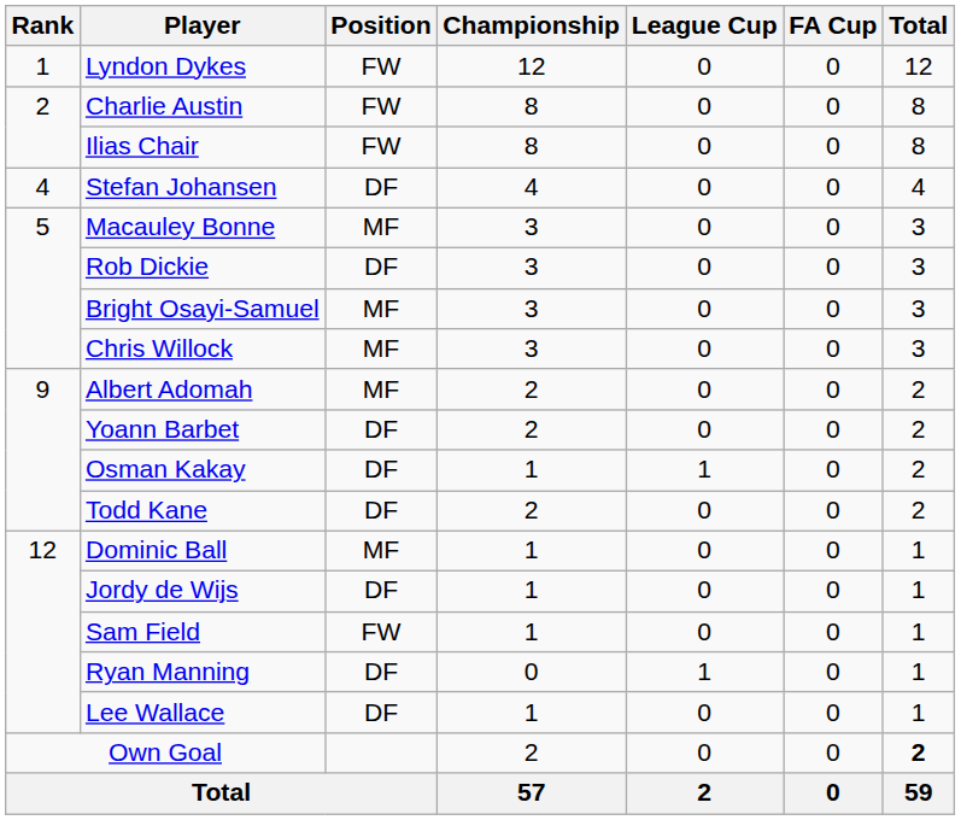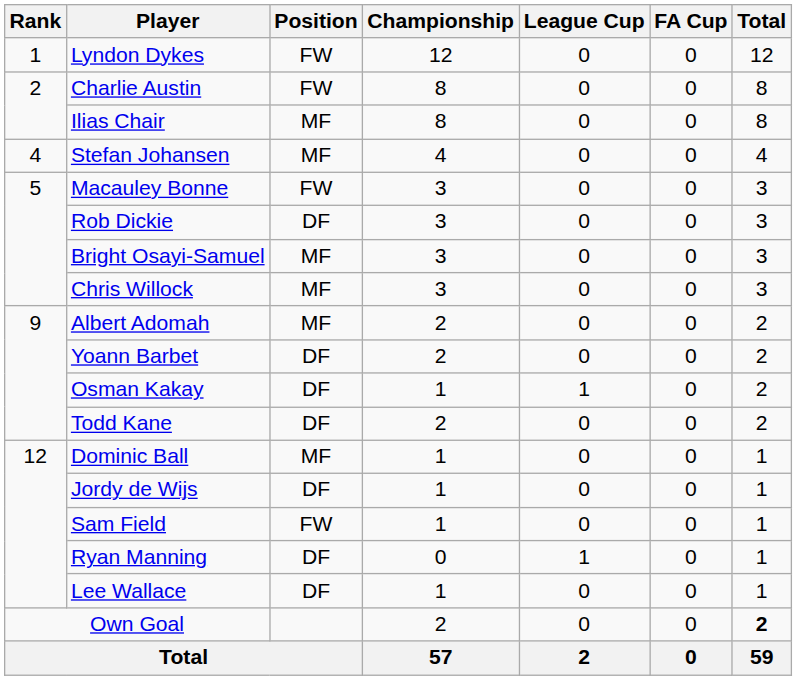 <table class="wikitable">
 <tr>
 <th>Rank</th>
 <th>Player</th>
 <th>Position</th>
 <th>Championship</th>
 <th>League Cup</th>
 <th>FA Cup</th>
 <th>Total</th>
 </tr>
 <tr>
 <td align=center valign=top rowspan=1>1</td>
 <td> <a href='#'>Lyndon Dykes</a></td>
 <td align=center>FW</td>
 <td align=center>12</td>
 <td align=center>0</td>
 <td align=center>0</td>
 <td align=center>12</td>
 </tr>
 <tr>
 <td align=center valign=top rowspan=2>2</td>
 <td> <a href='#'>Charlie Austin</a></td>
 <td align=center>FW</td>
 <td align=center>8</td>
 <td align=center>0</td>
 <td align=center>0</td>
 <td align=center>8</td>
 </tr>
 <tr>
 <td> <a href='#'>Ilias Chair</a></td>
-<td align=center>FW</td>
+<td align=center>MF</td>
 <td align=center>8</td>
 <td align=center>0</td>
 <td align=center>0</td>
 <td align=center>8</td>
 </tr>
 <tr>
 <td align=center valign=top rowspan=1>4</td>
 <td> <a href='#'>Stefan Johansen</a></td>
-<td align=center>DF</td>
+<td align=center>MF</td>
 <td align=center>4</td>
 <td align=center>0</td>
 <td align=center>0</td>
 <td align=center>4</td>
 </tr>
 <tr>
 <td align=center valign=top rowspan=4>5</td>
 <td> <a href='#'>Macauley Bonne</a></td>
-<td align=center>MF</td>
+<td align=center>FW</td>
 <td align=center>3</td>
 <td align=center>0</td>
 <td align=center>0</td>
 <td align=center>3</td>
 </tr>
 <tr>
 <td> <a href='#'>Rob Dickie</a></td>
 <td align=center>DF</td>
 <td align=center>3</td>
 <td align=center>0</td>
 <td align=center>0</td>
 <td align=center>3</td>
 </tr>
 <tr>
 <td> <a href='#'>Bright Osayi-Samuel</a></td>
 <td align=center>MF</td>
 <td align=center>3</td>
 <td align=center>0</td>
 <td align=center>0</td>
 <td align=center>3</td>
 </tr>
 <tr>
 <td> <a href='#'>Chris Willock</a></td>
 <td align=center>MF</td>
 <td align=center>3</td>
 <td align=center>0</td>
 <td align=center>0</td>
 <td align=center>3</td>
 </tr>
 <tr>
 <td align=center valign=top rowspan=4>9</td>
 <td> <a href='#'>Albert Adomah</a></td>
 <td align=center>MF</td>
 <td align=center>2</td>
 <td align=center>0</td>
 <td align=center>0</td>
 <td align=center>2</td>
 </tr>
 <tr>
 <td> <a href='#'>Yoann Barbet</a></td>
 <td align=center>DF</td>
 <td align=center>2</td>
 <td align=center>0</td>
 <td align=center>0</td>
 <td align=center>2</td>
 </tr>
 <tr>
 <td> <a href='#'>Osman Kakay</a></td>
 <td align=center>DF</td>
 <td align=center>1</td>
 <td align=center>1</td>
 <td align=center>0</td>
 <td align=center>2</td>
 </tr>
 <tr>
 <td> <a href='#'>Todd Kane</a></td>
 <td align=center>DF</td>
 <td align=center>2</td>
 <td align=center>0</td>
 <td align=center>0</td>
 <td align=center>2</td>
 </tr>
 <tr>
 <td align=center valign=top rowspan=5>12</td>
 <td> <a href='#'>Dominic Ball</a></td>
 <td align=center>MF</td>
 <td align=center>1</td>
 <td align=center>0</td>
 <td align=center>0</td>
 <td align=center>1</td>
 </tr>
 <tr>
 <td> <a href='#'>Jordy de Wijs</a></td>
 <td align=center>DF</td>
 <td align=center>1</td>
 <td align=center>0</td>
 <td align=center>0</td>
 <td align=center>1</td>
 </tr>
 <tr>
 <td> <a href='#'>Sam Field</a></td>
 <td align=center>FW</td>
 <td align=center>1</td>
 <td align=center>0</td>
 <td align=center>0</td>
 <td align=center>1</td>
 </tr>
 <tr>
 <td> <a href='#'>Ryan Manning</a></td>
 <td align=center>DF</td>
 <td align=center>0</td>
 <td align=center>1</td>
 <td align=center>0</td>
 <td align=center>1</td>
 </tr>
 <tr>
 <td> <a href='#'>Lee Wallace</a></td>
 <td align=center>DF</td>
 <td align=center>1</td>
 <td align=center>0</td>
 <td align=center>0</td>
 <td align=center>1</td>
 </tr>
 <tr>
 <td colspan=2 align=center><a href='#'>Own Goal</a></td>
 <td align=center></td>
 <td align=center>2</td>
 <td align=center>0</td>
 <td align=center>0</td>
 <td align=center><strong>2</strong></td>
 </tr>
 <tr>
 <th colspan=3>Total</th>
 <th>57</th>
 <th>2</th>
 <th>0</th>
 <th>59</th>
 </tr>
 </table>
